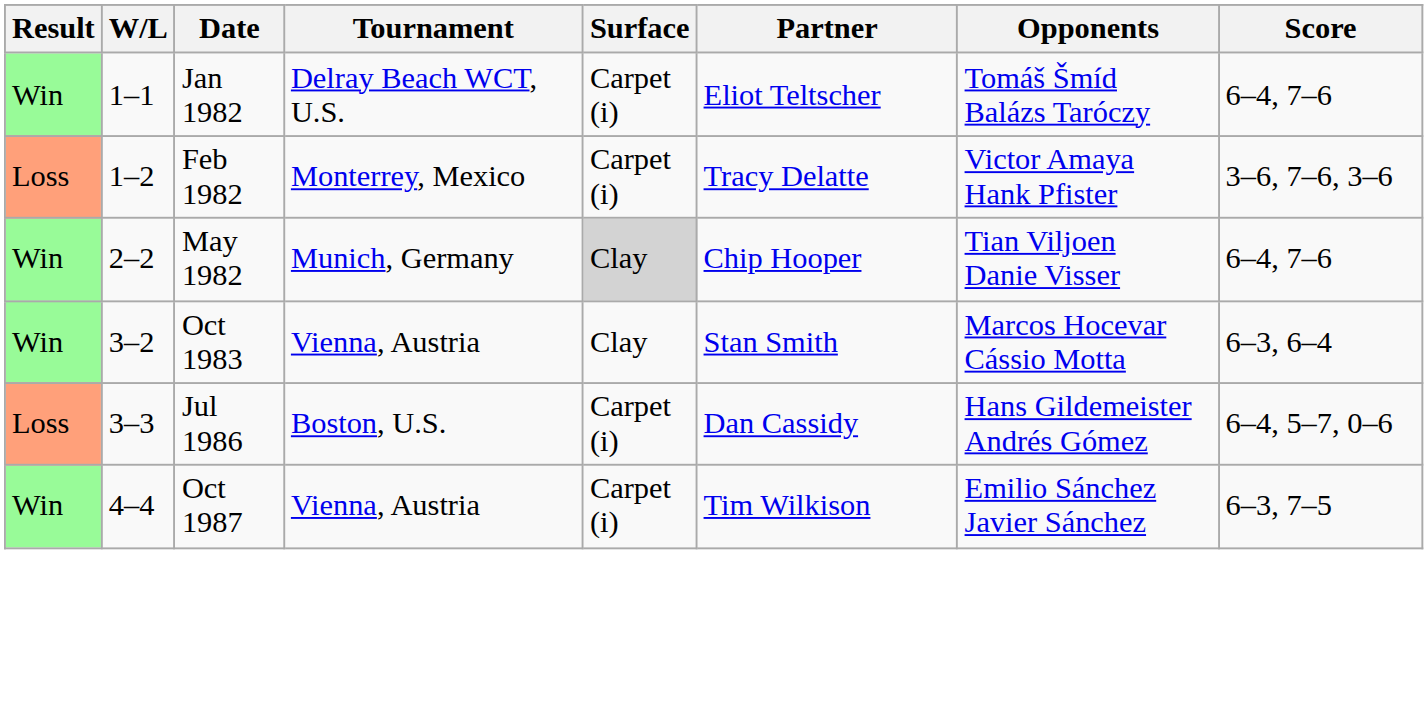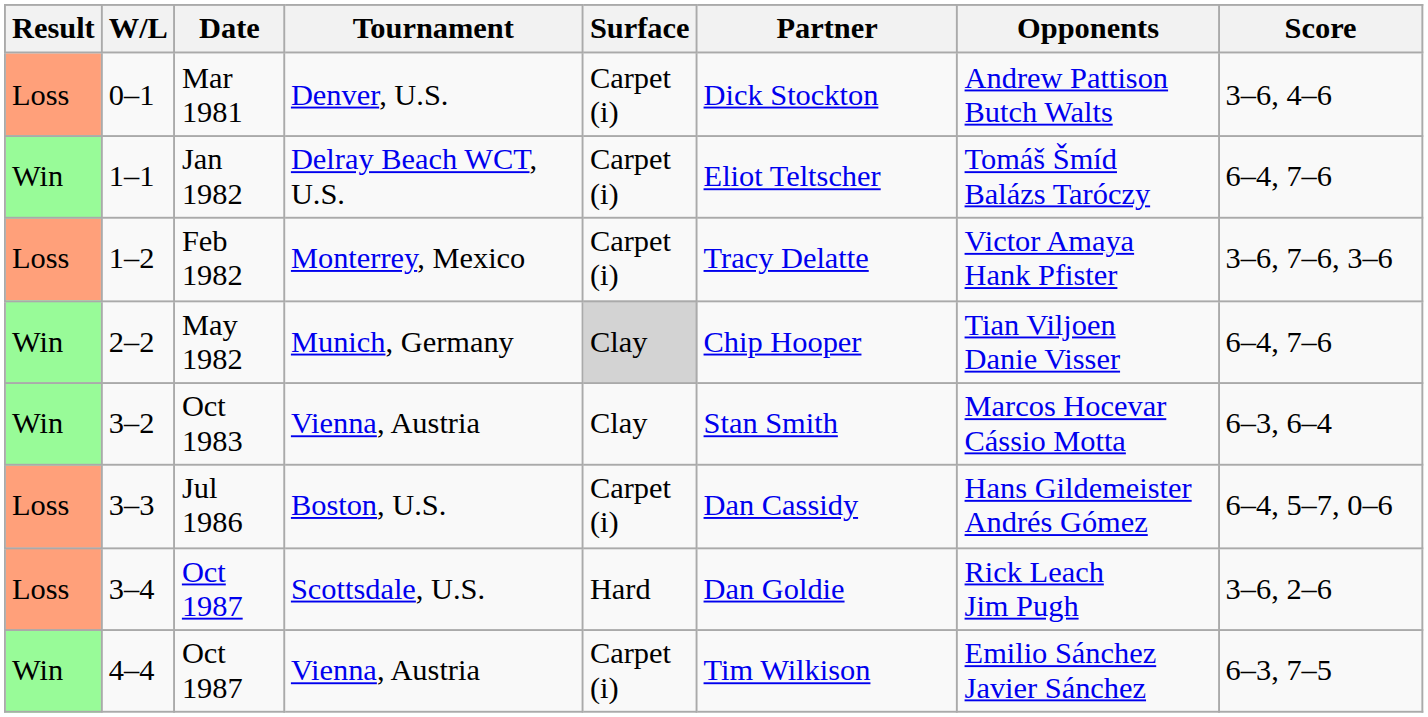 <table class="sortable wikitable">
 <tr>
 <th style="width:40px">Result</th>
 <th style="width:30px" class="unsortable">W/L</th>
 <th style="width:50px">Date</th>
 <th style="width:150px">Tournament</th>
 <th style="width:50px">Surface</th>
 <th style="width:130px">Partner</th>
 <th style="width:130px">Opponents</th>
 <th style="width:100px" class="unsortable">Score</th>
+</tr>
+<tr>
+<td style="background:#ffa07a;">Loss</td>
+<td>0–1</td>
+<td>Mar 1981</td>
+<td><a href='#'>Denver</a>, U.S.</td>
+<td>Carpet (i)</td>
+<td> <a href='#'>Dick Stockton</a></td>
+<td> <a href='#'>Andrew Pattison</a> <br>  <a href='#'>Butch Walts</a></td>
+<td>3–6, 4–6</td>
 </tr>
 <tr>
 <td style="background:#98fb98;">Win</td>
 <td>1–1</td>
 <td>Jan 1982</td>
 <td><a href='#'>Delray Beach WCT</a>, U.S.</td>
 <td>Carpet (i)</td>
 <td> <a href='#'>Eliot Teltscher</a></td>
 <td> <a href='#'>Tomáš Šmíd</a> <br>  <a href='#'>Balázs Taróczy</a></td>
 <td>6–4, 7–6</td>
 </tr>
 <tr>
 <td style="background:#ffa07a;">Loss</td>
 <td>1–2</td>
 <td>Feb 1982</td>
 <td><a href='#'>Monterrey</a>, Mexico</td>
 <td>Carpet (i)</td>
 <td> <a href='#'>Tracy Delatte</a></td>
 <td> <a href='#'>Victor Amaya</a> <br>  <a href='#'>Hank Pfister</a></td>
 <td>3–6, 7–6, 3–6</td>
 </tr>
 <tr>
 <td style="background:#98fb98;">Win</td>
 <td>2–2</td>
 <td>May 1982</td>
 <td><a href='#'>Munich</a>, Germany</td>
 <td style="background: lightgrey;">Clay</td>
 <td> <a href='#'>Chip Hooper</a></td>
 <td> <a href='#'>Tian Viljoen</a><br> <a href='#'>Danie Visser</a></td>
 <td>6–4, 7–6</td>
 </tr>
 <tr>
 <td style="background:#98fb98;">Win</td>
 <td>3–2</td>
 <td>Oct 1983</td>
 <td><a href='#'>Vienna</a>, Austria</td>
 <td>Clay</td>
 <td> <a href='#'>Stan Smith</a></td>
 <td> <a href='#'>Marcos Hocevar</a><br> <a href='#'>Cássio Motta</a></td>
 <td>6–3, 6–4</td>
 </tr>
 <tr>
 <td style="background:#ffa07a;">Loss</td>
 <td>3–3</td>
 <td>Jul 1986</td>
 <td><a href='#'>Boston</a>, U.S.</td>
 <td>Carpet (i)</td>
 <td> <a href='#'>Dan Cassidy</a></td>
 <td> <a href='#'>Hans Gildemeister</a> <br>  <a href='#'>Andrés Gómez</a></td>
 <td>6–4, 5–7, 0–6</td>
 </tr>
 <tr>
+<td style="background:#ffa07a;">Loss</td>
+<td>3–4</td>
+<td><a href='#'>Oct 1987</a></td>
+<td><a href='#'>Scottsdale</a>, U.S.</td>
+<td>Hard</td>
+<td> <a href='#'>Dan Goldie</a></td>
+<td> <a href='#'>Rick Leach</a><br> <a href='#'>Jim Pugh</a></td>
+<td>3–6, 2–6</td>
+</tr>
+<tr>
 <td style="background:#98fb98;">Win</td>
 <td>4–4</td>
 <td>Oct 1987</td>
 <td><a href='#'>Vienna</a>, Austria</td>
 <td>Carpet (i)</td>
 <td> <a href='#'>Tim Wilkison</a></td>
 <td> <a href='#'>Emilio Sánchez</a> <br>  <a href='#'>Javier Sánchez</a></td>
 <td>6–3, 7–5</td>
 </tr>
 </table>
